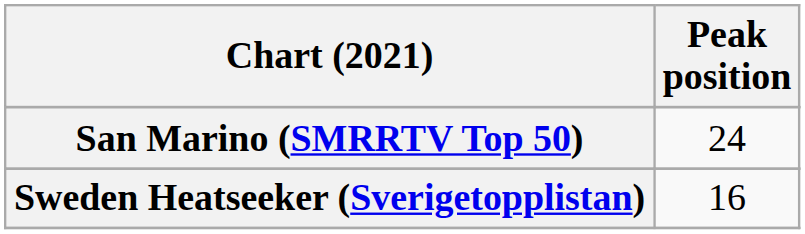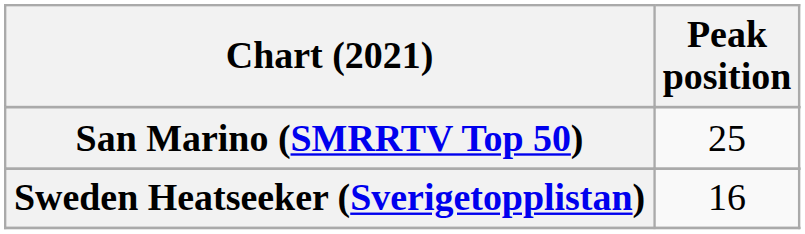 <table class="wikitable sortable plainrowheaders" style="text-align:center">
 <tr>
 <th scope="col">Chart (2021)</th>
 <th scope="col">Peak<br>position</th>
 </tr>
 <tr>
 </tr>
 <tr>
 </tr>
 <tr>
 <th scope="row">San Marino (<a href='#'>SMRRTV Top 50</a>)</th>
-<td>24</td>
+<td>25</td>
 </tr>
 <tr>
 </tr>
 <tr>
 <th scope="row">Sweden Heatseeker (<a href='#'>Sverigetopplistan</a>)</th>
 <td>16</td>
 </tr>
 <tr>
 </tr>
 </table>
